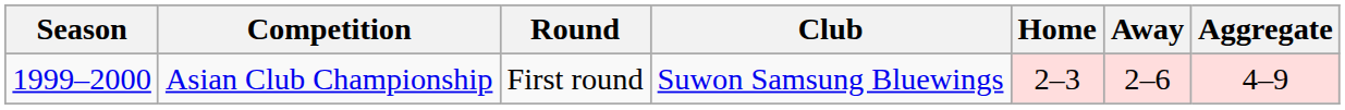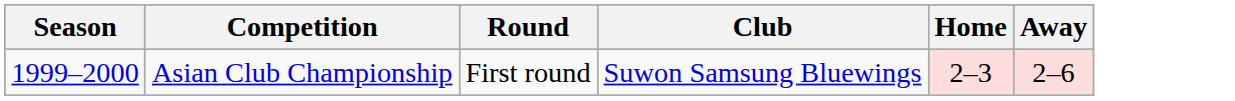 <table class="wikitable">
 <tr>
 <th>Season</th>
 <th>Competition</th>
 <th>Round</th>
 <th>Club</th>
 <th>Home</th>
 <th>Away</th>
-<th>Aggregate</th>
 </tr>
 <tr>
 <td><a href='#'>1999–2000</a></td>
 <td><a href='#'>Asian Club Championship</a></td>
 <td>First round</td>
 <td> <a href='#'>Suwon Samsung Bluewings</a></td>
 <td bgcolor="#ffdddd" style="text-align:center;">2–3</td>
 <td bgcolor="#ffdddd" style="text-align:center;">2–6</td>
-<td bgcolor="#ffdddd" align="center">4–9</td>
 </tr>
 </table>
